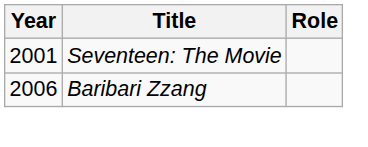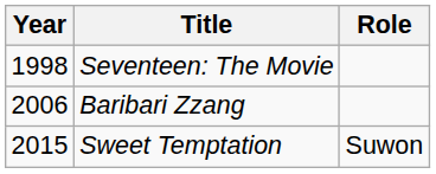 <table class="wikitable sortable">
 <tr>
 <th>Year</th>
 <th>Title</th>
 <th>Role</th>
 </tr>
 <tr>
-<td>2001</td>
+<td>1998</td>
 <td><em>Seventeen: The Movie</em></td>
 <td></td>
 </tr>
 <tr>
 <td>2006</td>
 <td><em>Baribari Zzang</em></td>
 <td></td>
 </tr>
+<tr>
+<td>2015</td>
+<td><em>Sweet Temptation</em></td>
+<td>Suwon</td>
+</tr>
 </table>
